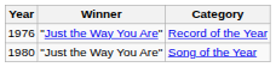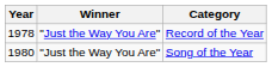 <table class="wikitable">
 <tr>
 <th align="left">Year</th>
 <th align="left">Winner</th>
 <th align="left">Category</th>
 </tr>
 <tr>
-<td align="left">1976</td>
+<td align="left">1978</td>
 <td align="left">"<a href='#'>Just the Way You Are</a>"</td>
 <td align="left"><a href='#'>Record of the Year</a></td>
 </tr>
 <tr>
 <td align="left">1980</td>
 <td align="left">"Just the Way You Are"</td>
 <td align="left"><a href='#'>Song of the Year</a></td>
 </tr>
 </table>
